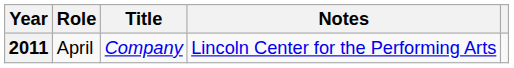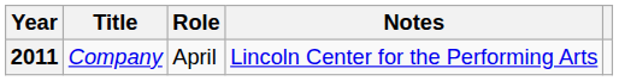 <table class="wikitable plainrowheaders sortable" style="margin-right: 0;">
 <tr>
 <th scope="col">Year</th>
+<th scope="col">Title</th>
 <th scope="col">Role</th>
-<th scope="col">Title</th>
 <th scope="col" class="unsortable">Notes</th>
 <th scope="col" class="unsortable"></th>
 </tr>
 <tr>
 <th scope="row">2011</th>
+<td><em><a href='#'>Company</a></em></td>
 <td>April</td>
-<td><em><a href='#'>Company</a></em></td>
 <td><a href='#'>Lincoln Center for the Performing Arts</a></td>
 <td align=center></td>
 </tr>
 </table>
